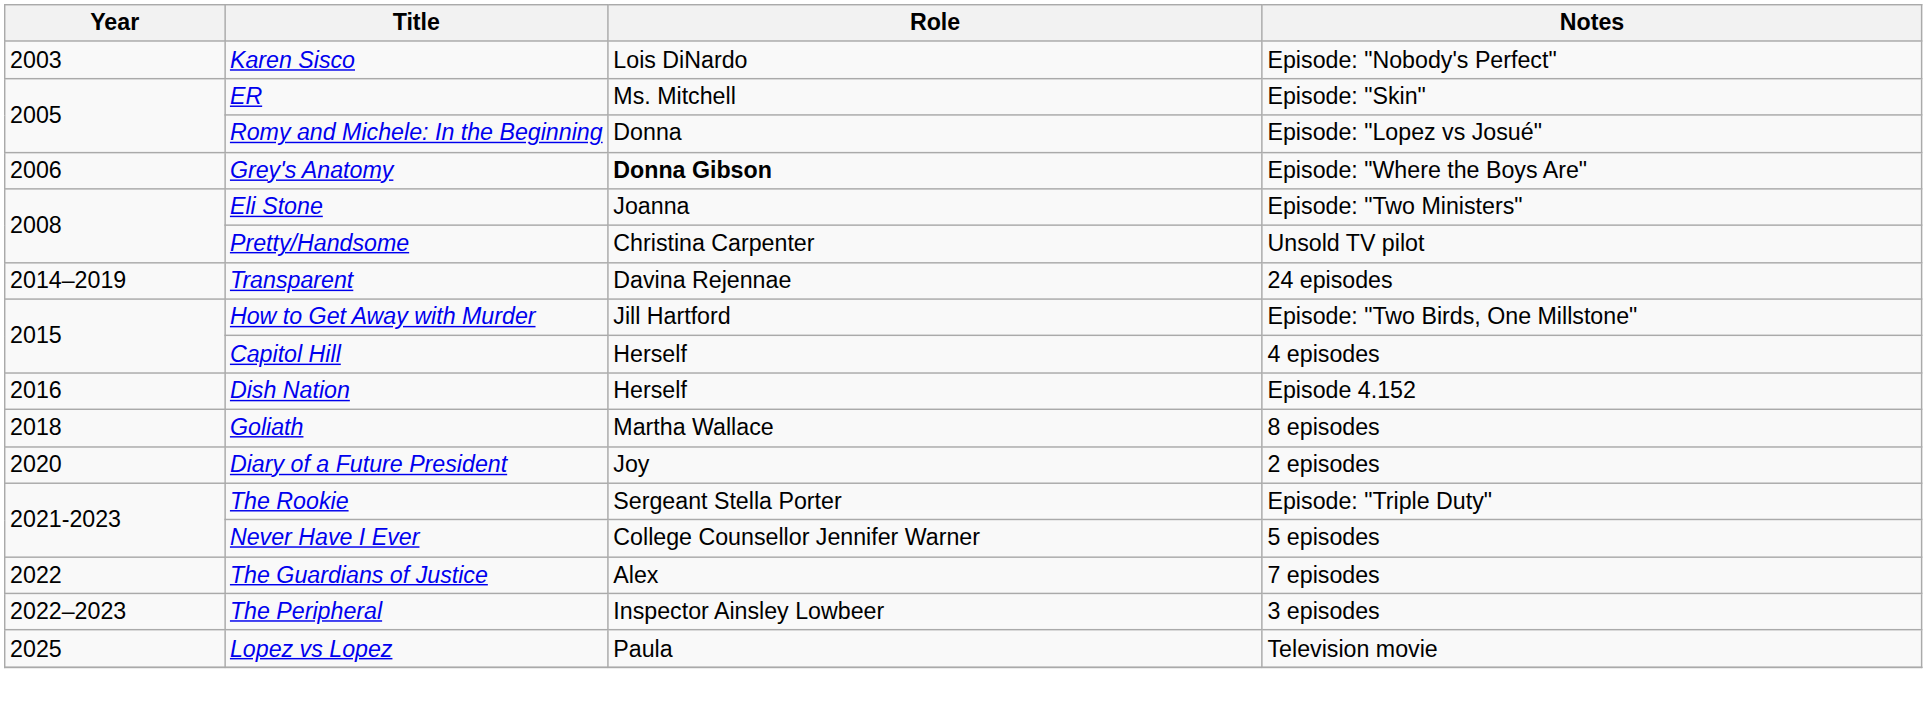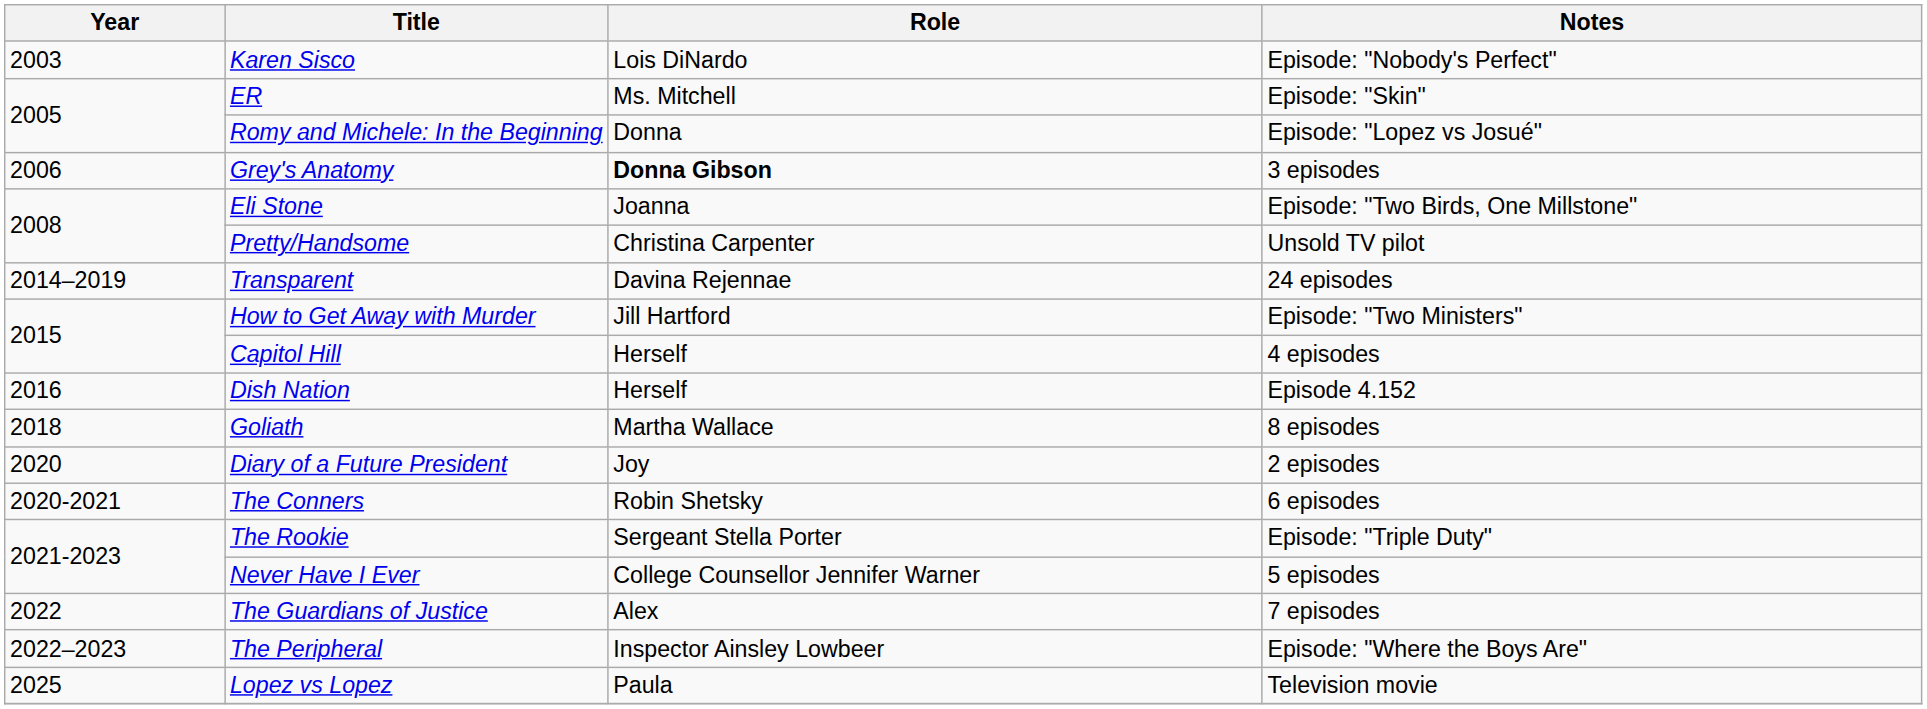 <table class="wikitable sortable">
 <tr>
 <th>Year</th>
 <th style="width:20%;">Title</th>
 <th>Role</th>
 <th class="unsortable">Notes</th>
 </tr>
 <tr>
 <td>2003</td>
 <td><em><a href='#'>Karen Sisco</a></em></td>
 <td>Lois DiNardo</td>
 <td>Episode: "Nobody's Perfect"</td>
 </tr>
 <tr>
 <td rowspan="2">2005</td>
 <td><em><a href='#'>ER</a></em></td>
 <td>Ms. Mitchell</td>
 <td>Episode: "Skin"</td>
 </tr>
 <tr>
 <td><em><a href='#'>Romy and Michele: In the Beginning</a></em></td>
 <td>Donna</td>
 <td>Episode: "Lopez vs Josué"</td>
 </tr>
 <tr>
 <td>2006</td>
 <td><em><a href='#'>Grey's Anatomy</a></em></td>
 <td><strong>Donna Gibson</strong></td>
-<td>Episode: "Where the Boys Are"</td>
+<td>3 episodes</td>
 </tr>
 <tr>
 <td rowspan="2">2008</td>
 <td><em><a href='#'>Eli Stone</a></em></td>
 <td>Joanna</td>
-<td>Episode: "Two Ministers"</td>
+<td>Episode: "Two Birds, One Millstone"</td>
 </tr>
 <tr>
 <td><em><a href='#'>Pretty/Handsome</a></em></td>
 <td>Christina Carpenter</td>
 <td>Unsold TV pilot</td>
 </tr>
 <tr>
 <td>2014–2019</td>
 <td><em><a href='#'>Transparent</a></em></td>
 <td>Davina Rejennae</td>
 <td>24 episodes</td>
 </tr>
 <tr>
 <td rowspan="2">2015</td>
 <td><em><a href='#'>How to Get Away with Murder</a></em></td>
 <td>Jill Hartford</td>
-<td>Episode: "Two Birds, One Millstone"</td>
+<td>Episode: "Two Ministers"</td>
 </tr>
 <tr>
 <td><em><a href='#'>Capitol Hill</a></em></td>
 <td>Herself</td>
 <td>4 episodes</td>
 </tr>
 <tr>
 <td>2016</td>
 <td><em><a href='#'>Dish Nation</a></em></td>
 <td>Herself</td>
 <td>Episode 4.152</td>
 </tr>
 <tr>
 <td>2018</td>
 <td><em><a href='#'>Goliath</a></em></td>
 <td>Martha Wallace</td>
 <td>8 episodes</td>
 </tr>
 <tr>
 <td>2020</td>
 <td><em><a href='#'>Diary of a Future President</a></em></td>
 <td>Joy</td>
 <td>2 episodes</td>
 </tr>
 <tr>
+<td>2020-2021</td>
+<td><em><a href='#'>The Conners</a></em></td>
+<td>Robin Shetsky</td>
+<td>6 episodes</td>
+</tr>
+<tr>
 <td rowspan="2">2021-2023</td>
 <td><a href='#'><em>The Rookie</em></a></td>
 <td>Sergeant Stella Porter</td>
 <td>Episode: "Triple Duty"</td>
 </tr>
 <tr>
 <td><a href='#'><em>Never Have I Ever</em></a></td>
 <td>College Counsellor Jennifer Warner</td>
 <td>5 episodes</td>
 </tr>
 <tr>
 <td>2022</td>
 <td><em><a href='#'>The Guardians of Justice</a></em></td>
 <td>Alex</td>
 <td>7 episodes</td>
 </tr>
 <tr>
 <td>2022–2023</td>
 <td><em><a href='#'>The Peripheral</a></em></td>
 <td>Inspector Ainsley Lowbeer</td>
-<td>3 episodes</td>
+<td>Episode: "Where the Boys Are"</td>
 </tr>
 <tr>
 <td>2025</td>
 <td><em><a href='#'>Lopez vs Lopez</a></em></td>
 <td>Paula</td>
 <td>Television movie</td>
 </tr>
 <tr>
 </tr>
 </table>
